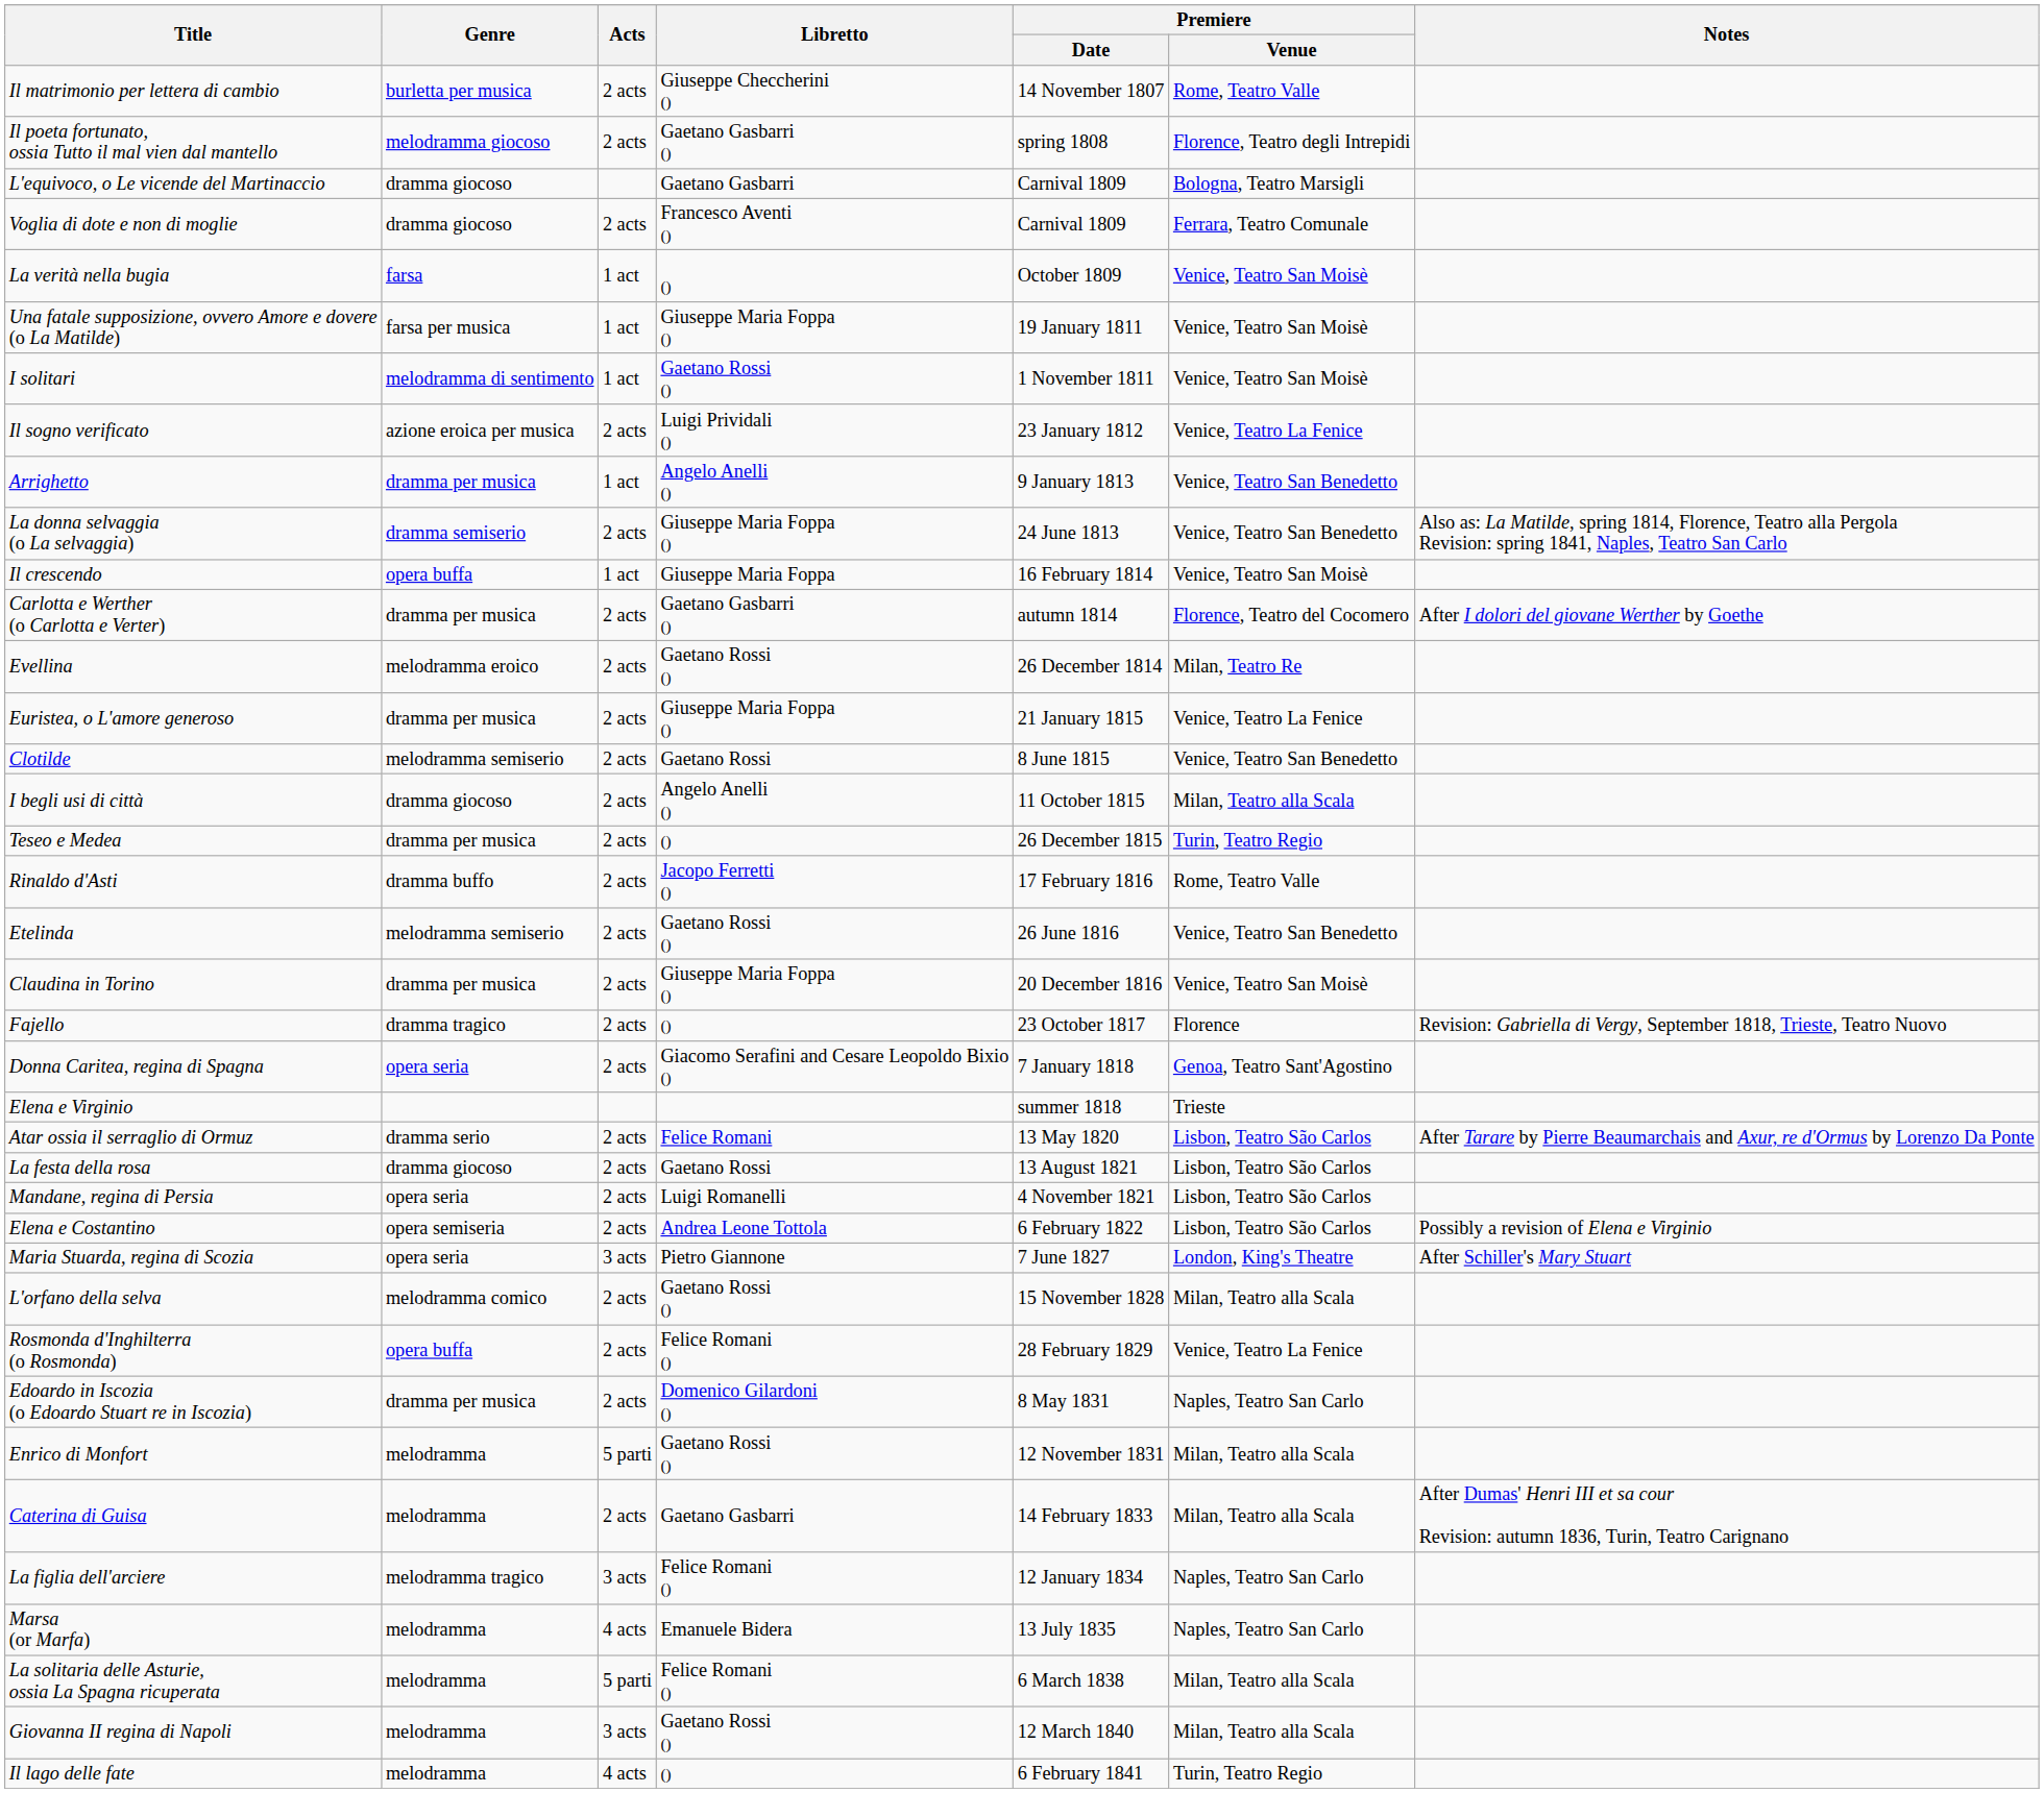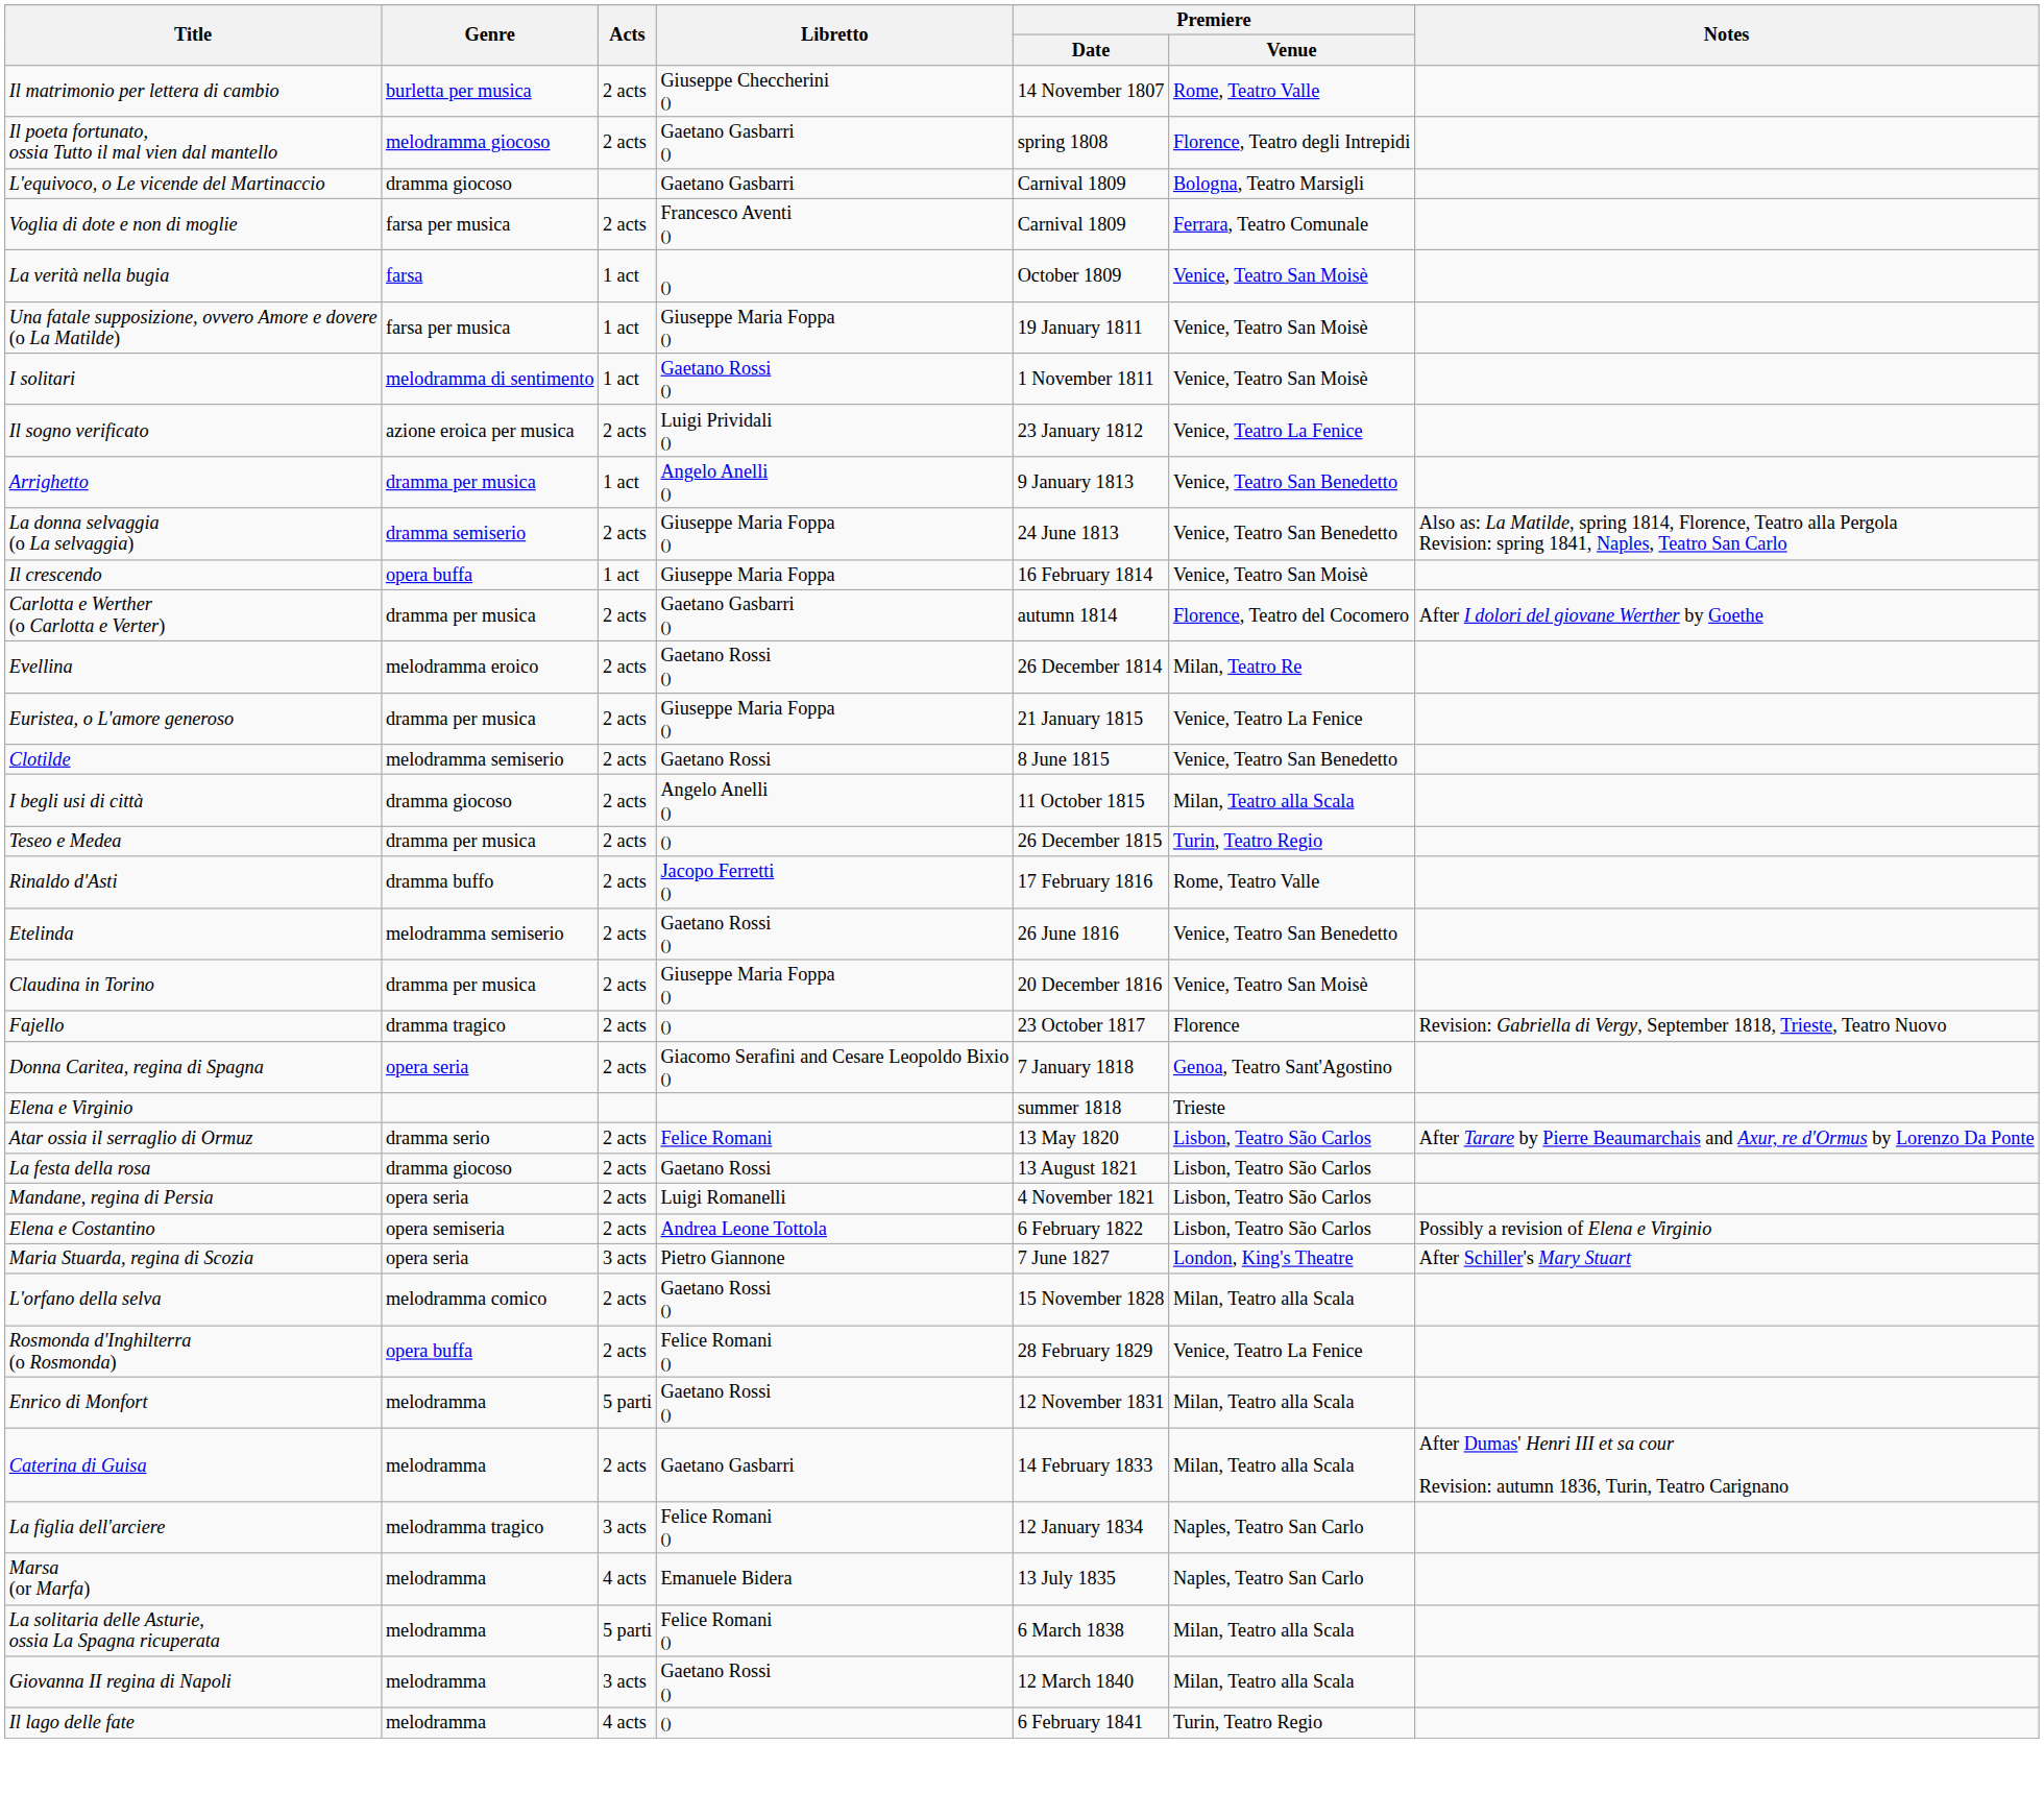 <table class = "wikitable sortable plainrowheaders">
 <tr>
 </tr>
 <tr>
 <th rowspan="2">Title</th>
 <th rowspan="2">Genre</th>
 <th rowspan="2">Acts</th>
 <th rowspan="2">Libretto</th>
 <th colspan="2">Premiere</th>
 <th rowspan="2" class="unsortable">Notes</th>
 </tr>
 <tr>
 <th>Date</th>
 <th>Venue</th>
 </tr>
 <tr>
 <td> <em>Il matrimonio per lettera di cambio</em></td>
 <td><a href='#'>burletta per musica</a></td>
 <td>2 acts</td>
 <td> Giuseppe Checcherini<br><small>()</small></td>
 <td> 14 November 1807</td>
 <td><a href='#'>Rome</a>, <a href='#'>Teatro Valle</a></td>
 <td></td>
 </tr>
 <tr>
 <td> <em>Il poeta fortunato,<br>ossia Tutto il mal vien dal mantello</em></td>
 <td><a href='#'>melodramma giocoso</a></td>
 <td>2 acts</td>
 <td> Gaetano Gasbarri<br><small>()</small></td>
 <td> spring 1808</td>
 <td><a href='#'>Florence</a>, Teatro degli Intrepidi</td>
 <td></td>
 </tr>
 <tr>
 <td> <em>L'equivoco, o Le vicende del Martinaccio</em></td>
 <td>dramma giocoso</td>
 <td></td>
 <td> Gaetano Gasbarri</td>
 <td> Carnival 1809</td>
 <td><a href='#'>Bologna</a>, Teatro Marsigli</td>
 <td></td>
 </tr>
 <tr>
 <td> <em>Voglia di dote e non di moglie</em></td>
-<td>dramma giocoso</td>
+<td>farsa per musica</td>
 <td>2 acts</td>
 <td> Francesco Aventi<br><small>()</small></td>
 <td> Carnival 1809</td>
 <td><a href='#'>Ferrara</a>, Teatro Comunale</td>
 <td></td>
 </tr>
 <tr>
 <td> <em>La verità nella bugia</em></td>
 <td><a href='#'>farsa</a></td>
 <td>1 act</td>
 <td><br><small>()</small></td>
 <td> October 1809</td>
 <td><a href='#'>Venice</a>, <a href='#'>Teatro San Moisè</a></td>
 <td></td>
 </tr>
 <tr>
 <td> <em>Una fatale supposizione, ovvero Amore e dovere</em><br>(o <em>La Matilde</em>)</td>
 <td>farsa per musica</td>
 <td>1 act</td>
 <td> Giuseppe Maria Foppa<br><small>()</small></td>
 <td> 19 January 1811</td>
 <td>Venice, Teatro San Moisè</td>
 <td></td>
 </tr>
 <tr>
 <td> <em>I solitari</em></td>
 <td><a href='#'>melodramma di sentimento</a></td>
 <td>1 act</td>
 <td> <a href='#'>Gaetano Rossi</a><br><small>()</small></td>
 <td> 1 November 1811</td>
 <td>Venice, Teatro San Moisè</td>
 <td></td>
 </tr>
 <tr>
 <td> <em>Il sogno verificato</em></td>
 <td>azione eroica per musica</td>
 <td>2 acts</td>
 <td> Luigi Prividali<br><small>()</small></td>
 <td> 23 January 1812</td>
 <td>Venice, <a href='#'>Teatro La Fenice</a></td>
 <td></td>
 </tr>
 <tr>
 <td> <em><a href='#'>Arrighetto</a></em></td>
 <td><a href='#'>dramma per musica</a></td>
 <td>1 act</td>
 <td> <a href='#'>Angelo Anelli</a><br><small>()</small></td>
 <td> 9 January 1813</td>
 <td>Venice, <a href='#'>Teatro San Benedetto</a></td>
 <td></td>
 </tr>
 <tr>
 <td> <em>La donna selvaggia</em><br>(o <em>La selvaggia</em>)</td>
 <td><a href='#'>dramma semiserio</a></td>
 <td>2 acts</td>
 <td> Giuseppe Maria Foppa<br><small>()</small></td>
 <td> 24 June 1813</td>
 <td>Venice, Teatro San Benedetto</td>
 <td>Also as: <em>La Matilde</em>, spring 1814, Florence, Teatro alla Pergola <br>Revision: spring 1841, <a href='#'>Naples</a>, <a href='#'>Teatro San Carlo</a></td>
 </tr>
 <tr>
 <td> <em>Il crescendo</em></td>
 <td><a href='#'>opera buffa</a></td>
 <td>1 act</td>
 <td> Giuseppe Maria Foppa</td>
 <td> 16 February 1814</td>
 <td>Venice, Teatro San Moisè</td>
 <td></td>
 </tr>
 <tr>
 <td> <em>Carlotta e Werther</em><br>(o <em>Carlotta e Verter</em>)</td>
 <td>dramma per musica</td>
 <td>2 acts</td>
 <td> Gaetano Gasbarri<br><small>()</small></td>
 <td> autumn 1814</td>
 <td><a href='#'>Florence</a>, Teatro del Cocomero</td>
 <td>After <em><a href='#'>I dolori del giovane Werther</a></em> by <a href='#'>Goethe</a></td>
 </tr>
 <tr>
 <td> <em>Evellina</em></td>
 <td>melodramma eroico</td>
 <td>2 acts</td>
 <td> Gaetano Rossi<br><small>()</small></td>
 <td> 26 December 1814</td>
 <td>Milan, <a href='#'>Teatro Re</a></td>
 <td></td>
 </tr>
 <tr>
 <td> <em>Euristea, o L'amore generoso</em></td>
 <td>dramma per musica</td>
 <td>2 acts</td>
 <td> Giuseppe Maria Foppa<br><small>()</small></td>
 <td> 21 January 1815</td>
 <td>Venice, Teatro La Fenice</td>
 <td></td>
 </tr>
 <tr>
 <td> <em><a href='#'>Clotilde</a></em></td>
 <td>melodramma semiserio</td>
 <td>2 acts</td>
 <td> Gaetano Rossi</td>
 <td> 8 June 1815</td>
 <td>Venice, Teatro San Benedetto</td>
 <td></td>
 </tr>
 <tr>
 <td> <em>I begli usi di città</em></td>
 <td>dramma giocoso</td>
 <td>2 acts</td>
 <td> Angelo Anelli<br><small>()</small></td>
 <td> 11 October 1815</td>
 <td>Milan, <a href='#'>Teatro alla Scala</a></td>
 <td></td>
 </tr>
 <tr>
 <td> <em>Teseo e Medea</em></td>
 <td>dramma per musica</td>
 <td>2 acts</td>
 <td><small>()</small></td>
 <td> 26 December 1815</td>
 <td><a href='#'>Turin</a>, <a href='#'>Teatro Regio</a></td>
 <td></td>
 </tr>
 <tr>
 <td> <em>Rinaldo d'Asti</em></td>
 <td>dramma buffo</td>
 <td>2 acts</td>
 <td> <a href='#'>Jacopo Ferretti</a> <br><small>()</small></td>
 <td> 17 February 1816</td>
 <td>Rome, Teatro Valle</td>
 <td></td>
 </tr>
 <tr>
 <td> <em>Etelinda</em></td>
 <td>melodramma semiserio</td>
 <td>2 acts</td>
 <td> Gaetano Rossi<br><small>()</small></td>
 <td> 26 June 1816</td>
 <td>Venice, Teatro San Benedetto</td>
 <td></td>
 </tr>
 <tr>
 <td> <em>Claudina in Torino</em></td>
 <td>dramma per musica</td>
 <td>2 acts</td>
 <td> Giuseppe Maria Foppa<br><small>()</small></td>
 <td> 20 December 1816</td>
 <td>Venice, Teatro San Moisè</td>
 <td></td>
 </tr>
 <tr>
 <td> <em>Fajello</em></td>
 <td>dramma tragico</td>
 <td>2 acts</td>
 <td><small>()</small></td>
 <td> 23 October 1817</td>
 <td>Florence</td>
 <td>Revision: <em>Gabriella di Vergy</em>, September 1818, <a href='#'>Trieste</a>, Teatro Nuovo</td>
 </tr>
 <tr>
 <td> <em>Donna Caritea, regina di Spagna</em></td>
 <td><a href='#'>opera seria</a></td>
 <td>2 acts</td>
 <td> Giacomo Serafini and Cesare Leopoldo Bixio<br><small>()</small></td>
 <td> 7 January 1818</td>
 <td><a href='#'>Genoa</a>, Teatro Sant'Agostino</td>
 <td></td>
 </tr>
 <tr>
 <td> <em>Elena e Virginio</em></td>
 <td></td>
 <td></td>
 <td></td>
 <td> summer 1818</td>
 <td>Trieste</td>
 <td></td>
 </tr>
 <tr>
 <td> <em>Atar ossia il serraglio di Ormuz</em></td>
 <td>dramma serio</td>
 <td>2 acts</td>
 <td> <a href='#'>Felice Romani</a></td>
 <td> 13 May 1820</td>
 <td><a href='#'>Lisbon</a>, <a href='#'>Teatro São Carlos</a></td>
 <td>After <em><a href='#'>Tarare</a></em> by <a href='#'>Pierre Beaumarchais</a> and <em><a href='#'>Axur, re d'Ormus</a></em> by <a href='#'>Lorenzo Da Ponte</a></td>
 </tr>
 <tr>
 <td> <em>La festa della rosa</em></td>
 <td>dramma giocoso</td>
 <td>2 acts</td>
 <td> Gaetano Rossi</td>
 <td> 13 August 1821</td>
 <td>Lisbon, Teatro São Carlos</td>
 <td></td>
 </tr>
 <tr>
 <td> <em>Mandane, regina di Persia</em></td>
 <td>opera seria</td>
 <td>2 acts</td>
 <td> Luigi Romanelli</td>
 <td> 4 November 1821</td>
 <td>Lisbon, Teatro São Carlos</td>
 <td></td>
 </tr>
 <tr>
 <td> <em>Elena e Costantino</em></td>
 <td>opera semiseria</td>
 <td>2 acts</td>
 <td> <a href='#'>Andrea Leone Tottola</a></td>
 <td> 6 February 1822</td>
 <td>Lisbon, Teatro São Carlos</td>
 <td>Possibly a revision of <em>Elena e Virginio</em></td>
 </tr>
 <tr>
 <td> <em>Maria Stuarda, regina di Scozia</em></td>
 <td>opera seria</td>
 <td>3 acts</td>
 <td> Pietro Giannone</td>
 <td> 7 June 1827</td>
 <td><a href='#'>London</a>, <a href='#'>King's Theatre</a></td>
 <td>After <a href='#'>Schiller</a>'s <em><a href='#'>Mary Stuart</a></em></td>
 </tr>
 <tr>
 <td> <em>L'orfano della selva</em></td>
 <td>melodramma comico</td>
 <td>2 acts</td>
 <td> Gaetano Rossi<br><small>()</small></td>
 <td> 15 November 1828</td>
 <td>Milan, Teatro alla Scala</td>
 <td></td>
 </tr>
 <tr>
 <td> <em>Rosmonda d'Inghilterra</em><br>(o <em>Rosmonda</em>)</td>
 <td><a href='#'>opera buffa</a></td>
 <td>2 acts</td>
 <td> Felice Romani<br><small>()</small></td>
 <td> 28 February 1829</td>
 <td>Venice, Teatro La Fenice</td>
 <td></td>
 </tr>
 <tr>
-<td> <em>Edoardo in Iscozia</em><br>(o <em>Edoardo Stuart re in Iscozia</em>)</td>
-<td>dramma per musica</td>
-<td>2 acts</td>
-<td> <a href='#'>Domenico Gilardoni</a><br><small>()</small></td>
-<td> 8 May 1831</td>
-<td>Naples, Teatro San Carlo</td>
-<td></td>
-</tr>
-<tr>
 <td> <em>Enrico di Monfort</em></td>
 <td>melodramma</td>
 <td>5 parti</td>
 <td> Gaetano Rossi<br><small>()</small></td>
 <td> 12 November 1831</td>
 <td>Milan, Teatro alla Scala</td>
 <td></td>
 </tr>
 <tr>
 <td> <em><a href='#'>Caterina di Guisa</a></em></td>
 <td>melodramma</td>
 <td>2 acts</td>
 <td> Gaetano Gasbarri</td>
 <td> 14 February 1833</td>
 <td>Milan, Teatro alla Scala</td>
 <td>After <a href='#'>Dumas</a>' <em>Henri III et sa cour</em><br><br>Revision: autumn 1836, Turin, Teatro Carignano</td>
 </tr>
 <tr>
 <td> <em>La figlia dell'arciere</em></td>
 <td>melodramma tragico</td>
 <td>3 acts</td>
 <td> Felice Romani<br><small>()</small></td>
 <td> 12 January 1834</td>
 <td>Naples, Teatro San Carlo</td>
 <td></td>
 </tr>
 <tr>
 <td> <em>Marsa</em><br>(or <em>Marfa</em>)</td>
 <td>melodramma</td>
 <td>4 acts</td>
 <td> Emanuele Bidera</td>
 <td> 13 July 1835</td>
 <td>Naples, Teatro San Carlo</td>
 <td></td>
 </tr>
 <tr>
 <td> <em>La solitaria delle Asturie,<br>ossia La Spagna ricuperata</em></td>
 <td>melodramma</td>
 <td>5 parti</td>
 <td> Felice Romani<br><small>()</small></td>
 <td> 6 March 1838</td>
 <td>Milan, Teatro alla Scala</td>
 <td></td>
 </tr>
 <tr>
 <td> <em>Giovanna II regina di Napoli</em></td>
 <td>melodramma</td>
 <td>3 acts</td>
 <td> Gaetano Rossi<br><small>()</small></td>
 <td> 12 March 1840</td>
 <td>Milan, Teatro alla Scala</td>
 <td></td>
 </tr>
 <tr>
 <td> <em>Il lago delle fate</em></td>
 <td>melodramma</td>
 <td>4 acts</td>
 <td><small>()</small></td>
 <td> 6 February 1841</td>
 <td>Turin, Teatro Regio</td>
 <td></td>
 </tr>
 </table>
